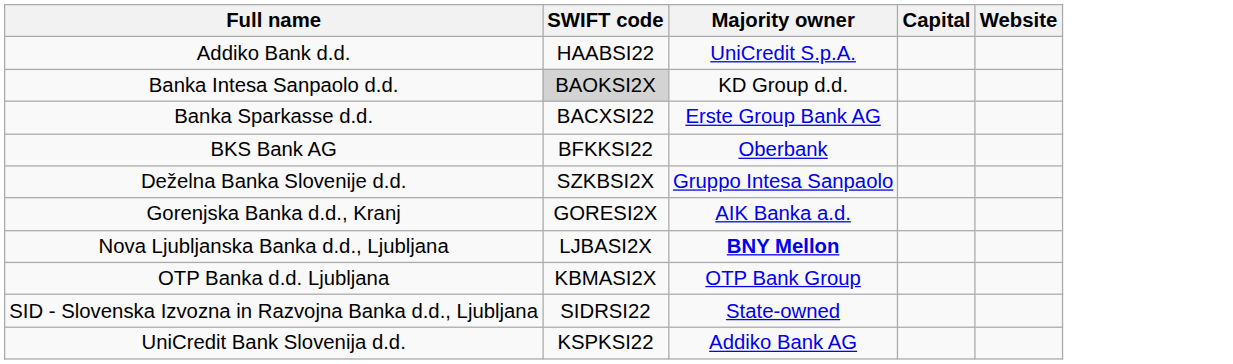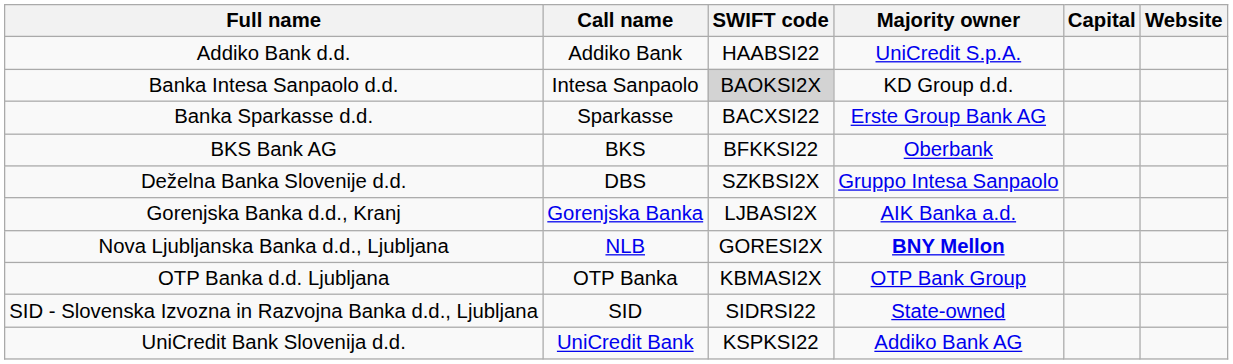 <table class="wikitable sortable" style="text-align:center">
 <tr>
 <th>Full name</th>
+<th>Call name</th>
 <th>SWIFT code</th>
 <th>Majority owner</th>
 <th>Capital</th>
 <th>Website</th>
 </tr>
 <tr>
 <td>Addiko Bank d.d.</td>
+<td>Addiko Bank</td>
 <td>HAABSI22</td>
 <td><a href='#'>UniCredit S.p.A.</a></td>
 <td></td>
 <td></td>
 </tr>
 <tr>
 <td>Banka Intesa Sanpaolo d.d.</td>
+<td>Intesa Sanpaolo</td>
 <td style="background: lightgrey;">BAOKSI2X</td>
 <td>KD Group d.d.</td>
 <td></td>
 <td></td>
 </tr>
 <tr>
 <td>Banka Sparkasse d.d.</td>
+<td>Sparkasse</td>
 <td>BACXSI22</td>
 <td><a href='#'>Erste Group Bank AG</a></td>
 <td></td>
 <td></td>
 </tr>
 <tr>
 <td>BKS Bank AG</td>
+<td>BKS</td>
 <td>BFKKSI22</td>
 <td><a href='#'>Oberbank</a></td>
 <td></td>
 <td></td>
 </tr>
 <tr>
 <td>Deželna Banka Slovenije d.d.</td>
+<td>DBS</td>
 <td>SZKBSI2X</td>
 <td><a href='#'>Gruppo Intesa Sanpaolo</a></td>
 <td></td>
 <td></td>
 </tr>
 <tr>
 <td>Gorenjska Banka d.d., Kranj</td>
-<td>GORESI2X</td>
+<td><a href='#'>Gorenjska Banka</a></td>
+<td>LJBASI2X</td>
 <td><a href='#'>AIK Banka a.d.</a></td>
 <td></td>
 <td></td>
 </tr>
 <tr>
 <td>Nova Ljubljanska Banka d.d., Ljubljana</td>
-<td>LJBASI2X</td>
+<td><a href='#'>NLB</a></td>
+<td>GORESI2X</td>
 <td><strong><a href='#'>BNY Mellon</a></strong></td>
 <td></td>
 <td></td>
 </tr>
 <tr>
 <td>OTP Banka d.d. Ljubljana</td>
+<td>OTP Banka</td>
 <td>KBMASI2X</td>
 <td><a href='#'>OTP Bank Group</a></td>
 <td></td>
 <td></td>
 </tr>
 <tr>
 <td>SID - Slovenska Izvozna in Razvojna Banka d.d., Ljubljana</td>
+<td>SID</td>
 <td>SIDRSI22</td>
 <td><a href='#'>State-owned</a></td>
 <td></td>
 <td></td>
 </tr>
 <tr>
 <td>UniCredit Bank Slovenija d.d.</td>
+<td><a href='#'>UniCredit Bank</a></td>
 <td>KSPKSI22</td>
 <td><a href='#'>Addiko Bank AG</a></td>
 <td></td>
 <td></td>
 </tr>
 </table>
